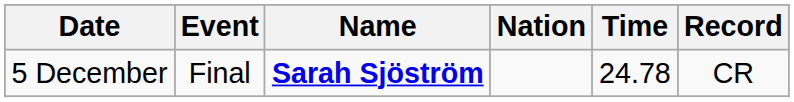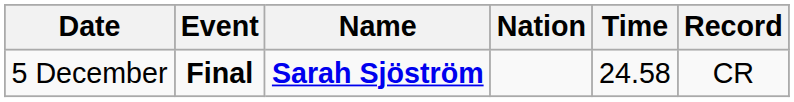 <table class=wikitable style=text-align:center>
 <tr>
 <th>Date</th>
 <th>Event</th>
 <th>Name</th>
 <th>Nation</th>
 <th>Time</th>
 <th>Record</th>
 </tr>
 <tr>
 <td>5 December</td>
-<td>Final</td>
+<td><strong>Final</strong></td>
 <td align=left><strong><a href='#'>Sarah Sjöström</a></strong></td>
 <td align=left></td>
-<td>24.78</td>
+<td>24.58</td>
 <td>CR</td>
 </tr>
 </table>
